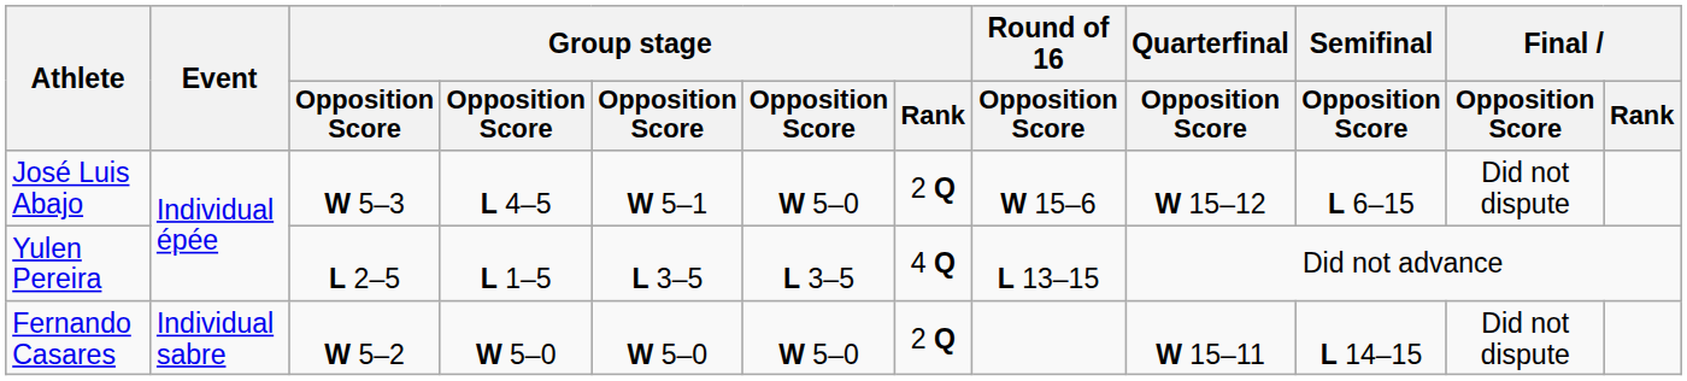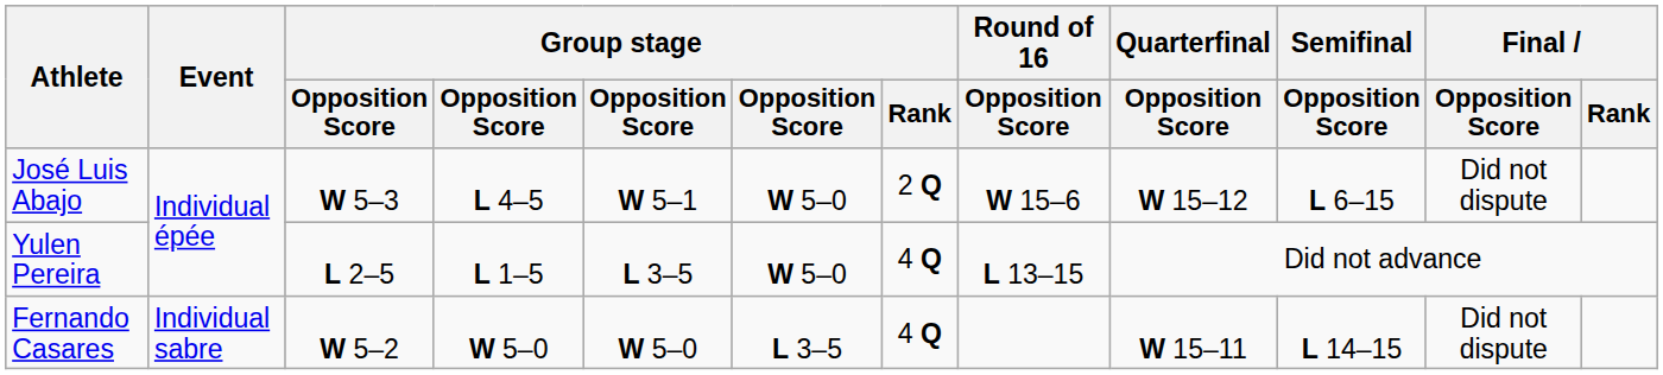 <table class=wikitable style="font-size:90%">
 <tr>
 <th rowspan=2>Athlete</th>
 <th rowspan=2>Event</th>
 <th colspan=5>Group stage</th>
 <th>Round of 16</th>
 <th>Quarterfinal</th>
 <th>Semifinal</th>
 <th colspan=2>Final / </th>
 </tr>
 <tr style="font-size:95%">
 <th>Opposition<br>Score</th>
 <th>Opposition<br>Score</th>
 <th>Opposition<br>Score</th>
 <th>Opposition<br>Score</th>
 <th>Rank</th>
 <th>Opposition<br>Score</th>
 <th>Opposition<br>Score</th>
 <th>Opposition<br>Score</th>
 <th>Opposition<br>Score</th>
 <th>Rank</th>
 </tr>
 <tr align=center>
 <td align=left><a href='#'>José Luis Abajo</a></td>
 <td align=left rowspan=2><a href='#'>Individual épée</a></td>
 <td><br><strong>W</strong> 5–3</td>
 <td><br><strong>L</strong> 4–5</td>
 <td><br><strong>W</strong> 5–1</td>
 <td><br><strong>W</strong> 5–0</td>
 <td>2 <strong>Q</strong></td>
 <td><br><strong>W</strong> 15–6</td>
 <td><br><strong>W</strong> 15–12</td>
 <td><br><strong>L</strong> 6–15</td>
 <td>Did not dispute</td>
 <td></td>
 </tr>
 <tr align=center>
 <td align=left><a href='#'>Yulen Pereira</a></td>
 <td><br><strong>L</strong> 2–5</td>
 <td><br><strong>L</strong> 1–5</td>
 <td><br><strong>L</strong> 3–5</td>
-<td><br><strong>L</strong> 3–5</td>
+<td><br><strong>W</strong> 5–0</td>
 <td>4 <strong>Q</strong></td>
 <td><br><strong>L</strong> 13–15</td>
 <td colspan=4>Did not advance</td>
 </tr>
 <tr align=center>
 <td align=left><a href='#'>Fernando Casares</a></td>
 <td align=left><a href='#'>Individual sabre</a></td>
 <td><br><strong>W</strong> 5–2</td>
 <td><br><strong>W</strong> 5–0</td>
 <td><br><strong>W</strong> 5–0</td>
-<td><br><strong>W</strong> 5–0</td>
-<td>2 <strong>Q</strong></td>
+<td><br><strong>L</strong> 3–5</td>
+<td>4 <strong>Q</strong></td>
 <td></td>
 <td><br><strong>W</strong> 15–11</td>
 <td><br><strong>L</strong> 14–15</td>
 <td>Did not dispute</td>
 <td></td>
 </tr>
 </table>
